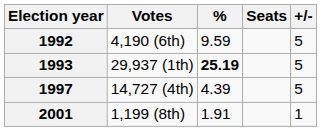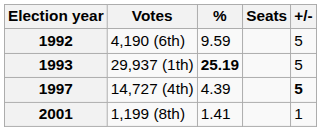 <table class="wikitable">
 <tr>
 <th>Election year</th>
 <th>Votes</th>
 <th>%</th>
 <th>Seats</th>
 <th>+/-</th>
 </tr>
 <tr>
 <th>1992</th>
 <td>4,190 (6th)</td>
 <td>9.59</td>
 <td></td>
 <td> 5</td>
 </tr>
 <tr>
 <th>1993</th>
 <td>29,937 (1th)</td>
 <td><strong>25.19</strong></td>
 <td></td>
 <td> 5</td>
 </tr>
 <tr>
 <th>1997</th>
 <td>14,727 (4th)</td>
 <td>4.39</td>
 <td></td>
-<td> 5</td>
+<td><strong> 5</strong></td>
 </tr>
 <tr>
 <th>2001</th>
 <td>1,199 (8th)</td>
-<td>1.91</td>
+<td>1.41</td>
 <td></td>
 <td> 1</td>
 </tr>
 </table>
